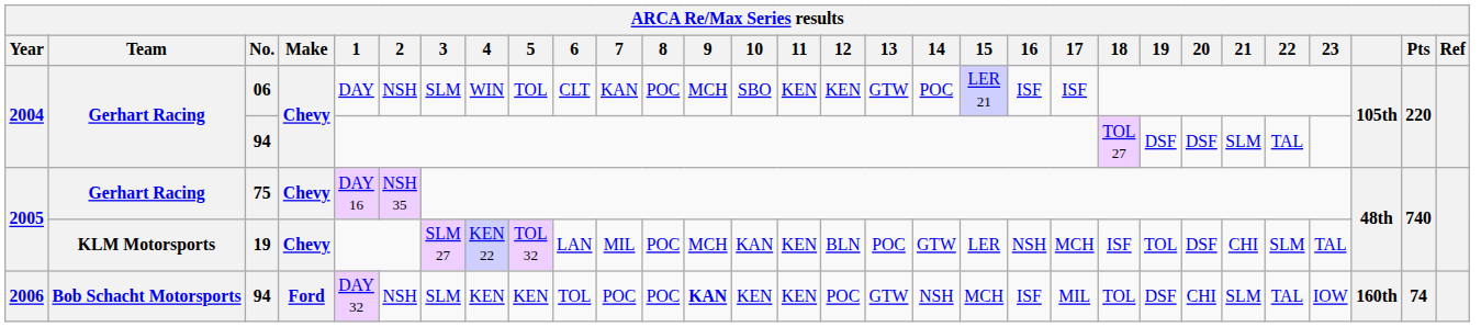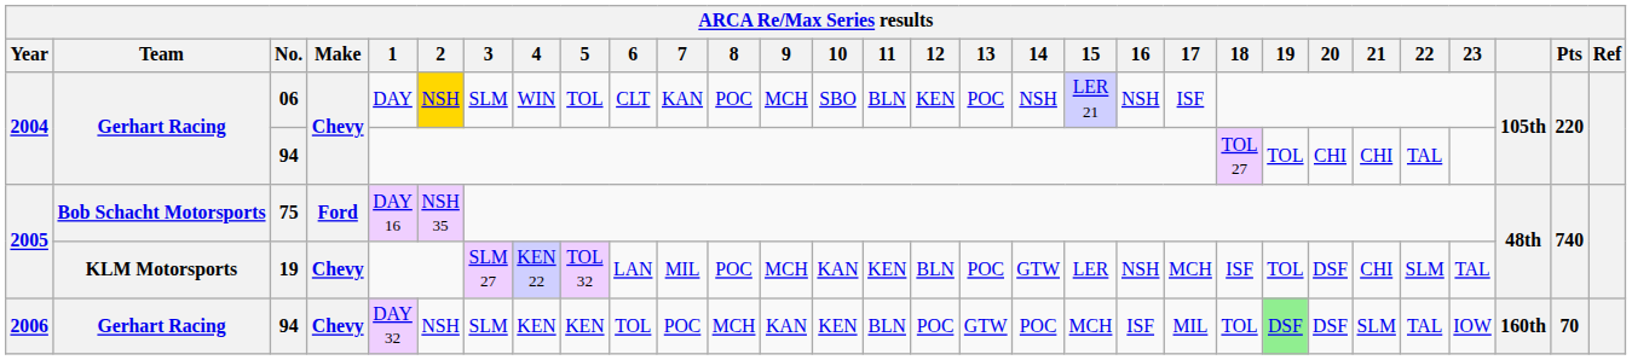 <table class="wikitable" style="text-align:center; font-size:75%">
 <tr>
 <th colspan=45><a href='#'>ARCA Re/Max Series</a> results</th>
 </tr>
 <tr>
 <th>Year</th>
 <th>Team</th>
 <th>No.</th>
 <th>Make</th>
 <th>1</th>
 <th>2</th>
 <th>3</th>
 <th>4</th>
 <th>5</th>
 <th>6</th>
 <th>7</th>
 <th>8</th>
 <th>9</th>
 <th>10</th>
 <th>11</th>
 <th>12</th>
 <th>13</th>
 <th>14</th>
 <th>15</th>
 <th>16</th>
 <th>17</th>
 <th>18</th>
 <th>19</th>
 <th>20</th>
 <th>21</th>
 <th>22</th>
 <th>23</th>
 <th></th>
 <th>Pts</th>
 <th>Ref</th>
 </tr>
 <tr>
 <th rowspan=2><a href='#'>2004</a></th>
 <th rowspan=2><a href='#'>Gerhart Racing</a></th>
 <th>06</th>
 <th rowspan=2><a href='#'>Chevy</a></th>
 <td><a href='#'>DAY</a></td>
-<td><a href='#'>NSH</a></td>
+<td style="background: gold;"><a href='#'>NSH</a></td>
 <td><a href='#'>SLM</a></td>
 <td><a href='#'>WIN</a></td>
 <td><a href='#'>TOL</a></td>
 <td><a href='#'>CLT</a></td>
 <td><a href='#'>KAN</a></td>
 <td><a href='#'>POC</a></td>
 <td><a href='#'>MCH</a></td>
 <td><a href='#'>SBO</a></td>
+<td><a href='#'>BLN</a></td>
 <td><a href='#'>KEN</a></td>
-<td><a href='#'>KEN</a></td>
-<td><a href='#'>GTW</a></td>
 <td><a href='#'>POC</a></td>
+<td><a href='#'>NSH</a></td>
 <td style="background:#CFCFFF;"><a href='#'>LER</a><br><small>21</small></td>
-<td><a href='#'>ISF</a></td>
+<td><a href='#'>NSH</a></td>
 <td><a href='#'>ISF</a></td>
 <td colspan=6></td>
 <th rowspan=2>105th</th>
 <th rowspan=2>220</th>
 <th rowspan=2></th>
 </tr>
 <tr>
 <th>94</th>
 <td colspan=17></td>
 <td style="background:#EFCFFF;"><a href='#'>TOL</a><br><small>27</small></td>
-<td><a href='#'>DSF</a></td>
-<td><a href='#'>DSF</a></td>
-<td><a href='#'>SLM</a></td>
+<td><a href='#'>TOL</a></td>
+<td><a href='#'>CHI</a></td>
+<td><a href='#'>CHI</a></td>
 <td><a href='#'>TAL</a></td>
 <td></td>
 </tr>
 <tr>
 <th rowspan=2><a href='#'>2005</a></th>
-<th><a href='#'>Gerhart Racing</a></th>
+<th><a href='#'>Bob Schacht Motorsports</a></th>
 <th>75</th>
-<th><a href='#'>Chevy</a></th>
+<th><a href='#'>Ford</a></th>
 <td style="background:#EFCFFF;"><a href='#'>DAY</a><br><small>16</small></td>
 <td style="background:#EFCFFF;"><a href='#'>NSH</a><br><small>35</small></td>
 <td colspan=21></td>
 <th rowspan=2>48th</th>
 <th rowspan=2>740</th>
 <th rowspan=2></th>
 </tr>
 <tr>
 <th>KLM Motorsports</th>
 <th>19</th>
 <th><a href='#'>Chevy</a></th>
 <td colspan=2></td>
 <td style="background:#EFCFFF;"><a href='#'>SLM</a><br><small>27</small></td>
 <td style="background:#CFCFFF;"><a href='#'>KEN</a><br><small>22</small></td>
 <td style="background:#EFCFFF;"><a href='#'>TOL</a><br><small>32</small></td>
 <td><a href='#'>LAN</a></td>
 <td><a href='#'>MIL</a></td>
 <td><a href='#'>POC</a></td>
 <td><a href='#'>MCH</a></td>
 <td><a href='#'>KAN</a></td>
 <td><a href='#'>KEN</a></td>
 <td><a href='#'>BLN</a></td>
 <td><a href='#'>POC</a></td>
 <td><a href='#'>GTW</a></td>
 <td><a href='#'>LER</a></td>
 <td><a href='#'>NSH</a></td>
 <td><a href='#'>MCH</a></td>
 <td><a href='#'>ISF</a></td>
 <td><a href='#'>TOL</a></td>
 <td><a href='#'>DSF</a></td>
 <td><a href='#'>CHI</a></td>
 <td><a href='#'>SLM</a></td>
 <td><a href='#'>TAL</a></td>
 </tr>
 <tr>
 <th><a href='#'>2006</a></th>
-<th><a href='#'>Bob Schacht Motorsports</a></th>
+<th><a href='#'>Gerhart Racing</a></th>
 <th>94</th>
-<th><a href='#'>Ford</a></th>
+<th><a href='#'>Chevy</a></th>
 <td style="background:#EFCFFF;"><a href='#'>DAY</a><br><small>32</small></td>
 <td><a href='#'>NSH</a></td>
 <td><a href='#'>SLM</a></td>
 <td><a href='#'>KEN</a></td>
 <td><a href='#'>KEN</a></td>
 <td><a href='#'>TOL</a></td>
 <td><a href='#'>POC</a></td>
-<td><a href='#'>POC</a></td>
-<td><strong><a href='#'>KAN</a></strong></td>
+<td><a href='#'>MCH</a></td>
+<td><a href='#'>KAN</a></td>
 <td><a href='#'>KEN</a></td>
-<td><a href='#'>KEN</a></td>
+<td><a href='#'>BLN</a></td>
 <td><a href='#'>POC</a></td>
 <td><a href='#'>GTW</a></td>
-<td><a href='#'>NSH</a></td>
+<td><a href='#'>POC</a></td>
 <td><a href='#'>MCH</a></td>
 <td><a href='#'>ISF</a></td>
 <td><a href='#'>MIL</a></td>
 <td><a href='#'>TOL</a></td>
+<td style="background: lightgreen;"><a href='#'>DSF</a></td>
 <td><a href='#'>DSF</a></td>
-<td><a href='#'>CHI</a></td>
 <td><a href='#'>SLM</a></td>
 <td><a href='#'>TAL</a></td>
 <td><a href='#'>IOW</a></td>
 <th>160th</th>
-<th>74</th>
+<th>70</th>
 <th></th>
 </tr>
 </table>
